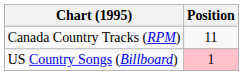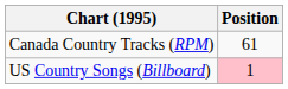 <table class="wikitable sortable">
 <tr>
 <th scope="col">Chart (1995)</th>
 <th scope="col">Position</th>
 </tr>
 <tr>
 <td>Canada Country Tracks (<em><a href='#'>RPM</a></em>)</td>
-<td align="center">11</td>
+<td align="center">61</td>
 </tr>
 <tr>
 <td>US <a href='#'>Country Songs</a> (<em><a href='#'>Billboard</a></em>)</td>
 <td align="center" style="background: pink;">1</td>
 </tr>
 </table>
